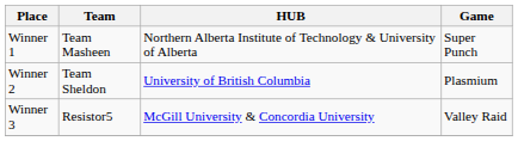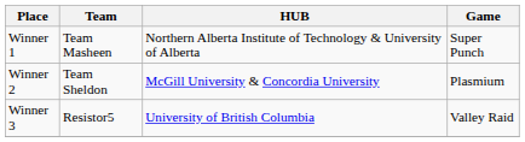 <table class="wikitable">
 <tr>
 <th>Place</th>
 <th>Team</th>
 <th>HUB</th>
 <th>Game</th>
 </tr>
 <tr>
 <td>Winner 1</td>
 <td>Team Masheen</td>
 <td>Northern Alberta Institute of Technology & University of Alberta</td>
 <td>Super Punch</td>
 </tr>
 <tr>
 <td>Winner 2</td>
 <td>Team Sheldon</td>
-<td><a href='#'>University of British Columbia</a></td>
+<td><a href='#'>McGill University</a>  & <a href='#'>Concordia University</a></td>
 <td>Plasmium</td>
 </tr>
 <tr>
 <td>Winner 3</td>
 <td>Resistor5</td>
-<td><a href='#'>McGill University</a>  & <a href='#'>Concordia University</a></td>
+<td><a href='#'>University of British Columbia</a></td>
 <td>Valley Raid</td>
 </tr>
 <tr>
 </tr>
 </table>
